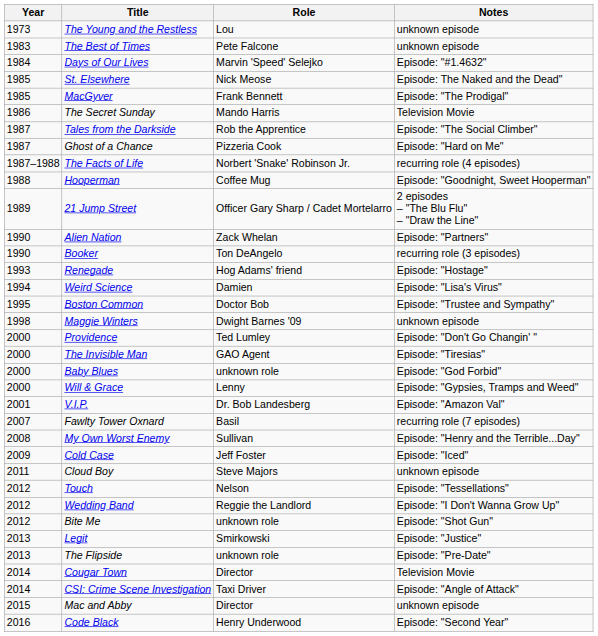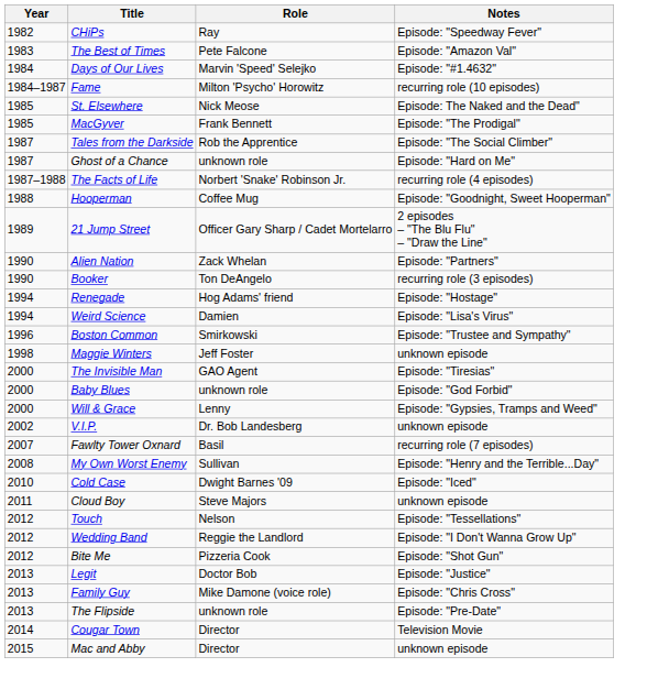 <table class="wikitable">
 <tr>
 <th>Year</th>
 <th>Title</th>
 <th>Role</th>
 <th>Notes</th>
 </tr>
 <tr>
-<td>1973</td>
-<td><em><a href='#'>The Young and the Restless</a></em></td>
-<td>Lou</td>
-<td>unknown episode</td>
+<td>1982</td>
+<td><em><a href='#'>CHiPs</a></em></td>
+<td>Ray</td>
+<td>Episode: "Speedway Fever"</td>
 </tr>
 <tr>
 <td>1983</td>
 <td><em><a href='#'>The Best of Times</a></em></td>
 <td>Pete Falcone</td>
-<td>unknown episode</td>
+<td>Episode: "Amazon Val"</td>
 </tr>
 <tr>
 <td>1984</td>
 <td><em><a href='#'>Days of Our Lives</a></em></td>
 <td>Marvin 'Speed' Selejko</td>
 <td>Episode: "#1.4632"</td>
+</tr>
+<tr>
+<td>1984–1987</td>
+<td><em><a href='#'>Fame</a></em></td>
+<td>Milton 'Psycho' Horowitz</td>
+<td>recurring role (10 episodes)</td>
 </tr>
 <tr>
 <td>1985</td>
 <td><em><a href='#'>St. Elsewhere</a></em></td>
 <td>Nick Meose</td>
 <td>Episode: The Naked and the Dead"</td>
 </tr>
 <tr>
 <td>1985</td>
 <td><em><a href='#'>MacGyver</a></em></td>
 <td>Frank Bennett</td>
 <td>Episode: "The Prodigal"</td>
 </tr>
 <tr>
-<td>1986</td>
-<td><em>The Secret Sunday</em></td>
-<td>Mando Harris</td>
-<td>Television Movie</td>
-</tr>
-<tr>
 <td>1987</td>
 <td><em><a href='#'>Tales from the Darkside</a></em></td>
 <td>Rob the Apprentice</td>
 <td>Episode: "The Social Climber"</td>
 </tr>
 <tr>
 <td>1987</td>
 <td><em>Ghost of a Chance</em></td>
-<td>Pizzeria Cook</td>
+<td>unknown role</td>
 <td>Episode: "Hard on Me"</td>
 </tr>
 <tr>
 <td>1987–1988</td>
 <td><em><a href='#'>The Facts of Life</a></em></td>
 <td>Norbert 'Snake' Robinson Jr.</td>
 <td>recurring role (4 episodes)</td>
 </tr>
 <tr>
 <td>1988</td>
 <td><em><a href='#'>Hooperman</a></em></td>
 <td>Coffee Mug</td>
 <td>Episode: "Goodnight, Sweet Hooperman"</td>
 </tr>
 <tr>
 <td>1989</td>
 <td><em><a href='#'>21 Jump Street</a></em></td>
 <td>Officer Gary Sharp / Cadet Mortelarro</td>
 <td>2 episodes<br>– "The Blu Flu"<br>– "Draw the Line"</td>
 </tr>
 <tr>
 <td>1990</td>
 <td><em><a href='#'>Alien Nation</a></em></td>
 <td>Zack Whelan</td>
 <td>Episode: "Partners"</td>
 </tr>
 <tr>
 <td>1990</td>
 <td><em><a href='#'>Booker</a></em></td>
 <td>Ton DeAngelo</td>
 <td>recurring role (3 episodes)</td>
 </tr>
 <tr>
-<td>1993</td>
+<td>1994</td>
 <td><em><a href='#'>Renegade</a></em></td>
 <td>Hog Adams' friend</td>
 <td>Episode: "Hostage"</td>
 </tr>
 <tr>
 <td>1994</td>
 <td><em><a href='#'>Weird Science</a></em></td>
 <td>Damien</td>
 <td>Episode: "Lisa's Virus"</td>
 </tr>
 <tr>
-<td>1995</td>
+<td>1996</td>
 <td><em><a href='#'>Boston Common</a></em></td>
-<td>Doctor Bob</td>
+<td>Smirkowski</td>
 <td>Episode: "Trustee and Sympathy"</td>
 </tr>
 <tr>
 <td>1998</td>
 <td><em><a href='#'>Maggie Winters</a></em></td>
-<td>Dwight Barnes '09</td>
+<td>Jeff Foster</td>
 <td>unknown episode</td>
-</tr>
-<tr>
-<td>2000</td>
-<td><em><a href='#'>Providence</a></em></td>
-<td>Ted Lumley</td>
-<td>Episode: "Don't Go Changin' "</td>
 </tr>
 <tr>
 <td>2000</td>
 <td><em><a href='#'>The Invisible Man</a></em></td>
 <td>GAO Agent</td>
 <td>Episode: "Tiresias"</td>
 </tr>
 <tr>
 <td>2000</td>
 <td><em><a href='#'>Baby Blues</a></em></td>
 <td>unknown role</td>
 <td>Episode: "God Forbid"</td>
 </tr>
 <tr>
 <td>2000</td>
 <td><em><a href='#'>Will & Grace</a></em></td>
 <td>Lenny</td>
 <td>Episode: "Gypsies, Tramps and Weed"</td>
 </tr>
 <tr>
-<td>2001</td>
+<td>2002</td>
 <td><em><a href='#'>V.I.P.</a></em></td>
 <td>Dr. Bob Landesberg</td>
-<td>Episode: "Amazon Val"</td>
+<td>unknown episode</td>
 </tr>
 <tr>
 <td>2007</td>
 <td><em>Fawlty Tower Oxnard</em></td>
 <td>Basil</td>
 <td>recurring role (7 episodes)</td>
 </tr>
 <tr>
 <td>2008</td>
 <td><em><a href='#'>My Own Worst Enemy</a></em></td>
 <td>Sullivan</td>
 <td>Episode: "Henry and the Terrible...Day"</td>
 </tr>
 <tr>
-<td>2009</td>
+<td>2010</td>
 <td><em><a href='#'>Cold Case</a></em></td>
-<td>Jeff Foster</td>
+<td>Dwight Barnes '09</td>
 <td>Episode: "Iced"</td>
 </tr>
 <tr>
 <td>2011</td>
 <td><em>Cloud Boy</em></td>
 <td>Steve Majors</td>
 <td>unknown episode</td>
 </tr>
 <tr>
 <td>2012</td>
 <td><em><a href='#'>Touch</a></em></td>
 <td>Nelson</td>
 <td>Episode: "Tessellations"</td>
 </tr>
 <tr>
 <td>2012</td>
 <td><em><a href='#'>Wedding Band</a></em></td>
 <td>Reggie the Landlord</td>
 <td>Episode: "I Don't Wanna Grow Up"</td>
 </tr>
 <tr>
 <td>2012</td>
 <td><em>Bite Me</em></td>
-<td>unknown role</td>
+<td>Pizzeria Cook</td>
 <td>Episode: "Shot Gun"</td>
 </tr>
 <tr>
 <td>2013</td>
 <td><em><a href='#'>Legit</a></em></td>
-<td>Smirkowski</td>
+<td>Doctor Bob</td>
 <td>Episode: "Justice"</td>
+</tr>
+<tr>
+<td>2013</td>
+<td><em><a href='#'>Family Guy</a></em></td>
+<td>Mike Damone (voice role)</td>
+<td>Episode: "Chris Cross"</td>
 </tr>
 <tr>
 <td>2013</td>
 <td><em>The Flipside</em></td>
 <td>unknown role</td>
 <td>Episode: "Pre-Date"</td>
 </tr>
 <tr>
 <td>2014</td>
 <td><em><a href='#'>Cougar Town</a></em></td>
 <td>Director</td>
 <td>Television Movie</td>
 </tr>
 <tr>
-<td>2014</td>
-<td><em><a href='#'>CSI: Crime Scene Investigation</a></em></td>
-<td>Taxi Driver</td>
-<td>Episode: "Angle of Attack"</td>
-</tr>
-<tr>
 <td>2015</td>
 <td><em>Mac and Abby</em></td>
 <td>Director</td>
 <td>unknown episode</td>
 </tr>
-<tr>
-<td>2016</td>
-<td><em><a href='#'>Code Black</a></em></td>
-<td>Henry Underwood</td>
-<td>Episode: "Second Year"</td>
-</tr>
 </table>
